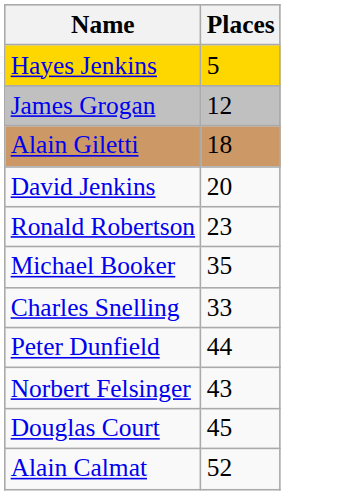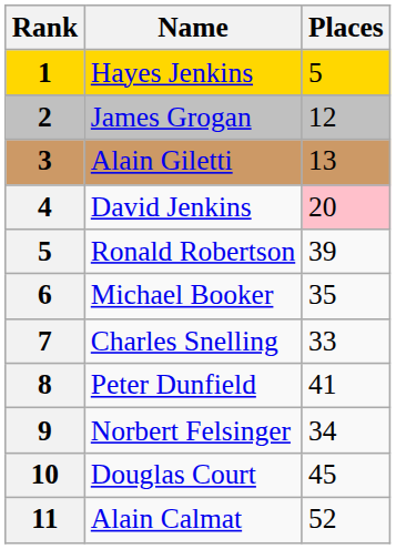 <table class="wikitable">
 <tr>
+<th>Rank</th>
 <th>Name</th>
 <th>Places</th>
 </tr>
 <tr bgcolor=gold>
+<td align=center><strong>1</strong></td>
 <td> <a href='#'>Hayes Jenkins</a></td>
 <td>5</td>
 </tr>
 <tr bgcolor=silver>
+<td align=center><strong>2</strong></td>
 <td> <a href='#'>James Grogan</a></td>
 <td>12</td>
 </tr>
 <tr bgcolor=cc9966>
+<td align=center><strong>3</strong></td>
 <td> <a href='#'>Alain Giletti</a></td>
-<td>18</td>
+<td>13</td>
 </tr>
 <tr>
+<th>4</th>
 <td> <a href='#'>David Jenkins</a></td>
-<td>20</td>
+<td style="background: pink;">20</td>
 </tr>
 <tr>
+<th>5</th>
 <td> <a href='#'>Ronald Robertson</a></td>
-<td>23</td>
+<td>39</td>
 </tr>
 <tr>
+<th>6</th>
 <td> <a href='#'>Michael Booker</a></td>
 <td>35</td>
 </tr>
 <tr>
+<th>7</th>
 <td> <a href='#'>Charles Snelling</a></td>
 <td>33</td>
 </tr>
 <tr>
+<th>8</th>
 <td> <a href='#'>Peter Dunfield</a></td>
-<td>44</td>
+<td>41</td>
 </tr>
 <tr>
+<th>9</th>
 <td> <a href='#'>Norbert Felsinger</a></td>
-<td>43</td>
+<td>34</td>
 </tr>
 <tr>
+<th>10</th>
 <td> <a href='#'>Douglas Court</a></td>
 <td>45</td>
 </tr>
 <tr>
+<th>11</th>
 <td> <a href='#'>Alain Calmat</a></td>
 <td>52</td>
 </tr>
 </table>
